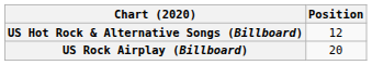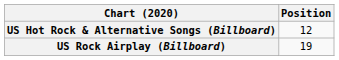 <table class="wikitable sortable plainrowheaders" style="text-align:center">
 <tr>
 <th scope="col">Chart (2020)</th>
 <th scope="col">Position</th>
 </tr>
 <tr>
 <th scope="row">US Hot Rock & Alternative Songs (<em>Billboard</em>)</th>
 <td>12</td>
 </tr>
 <tr>
 <th scope="row">US Rock Airplay (<em>Billboard</em>)</th>
-<td>20</td>
+<td>19</td>
 </tr>
 </table>
